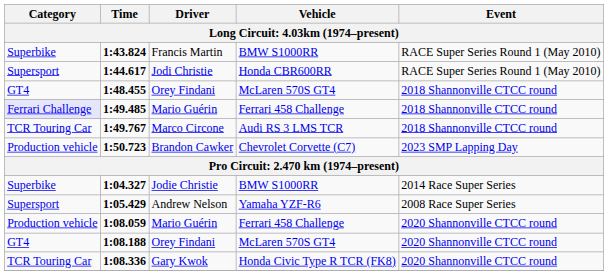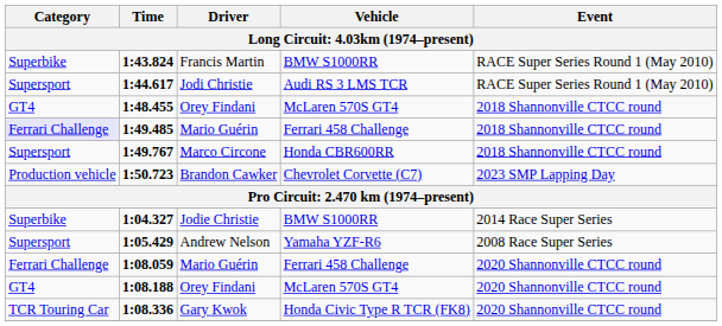 <table class="wikitable">
 <tr>
 <th>Category</th>
 <th>Time</th>
 <th>Driver</th>
 <th>Vehicle</th>
 <th>Event</th>
 </tr>
 <tr>
 <th colspan=5>Long Circuit: 4.03km (1974–present)</th>
 </tr>
 <tr>
 <td><a href='#'>Superbike</a></td>
 <td><strong>1:43.824</strong></td>
 <td>Francis Martin</td>
 <td><a href='#'>BMW S1000RR</a></td>
 <td> RACE Super Series Round 1 (May 2010)</td>
 </tr>
 <tr>
 <td><a href='#'>Supersport</a></td>
 <td><strong>1:44.617</strong></td>
 <td><a href='#'>Jodi Christie</a></td>
-<td><a href='#'>Honda CBR600RR</a></td>
+<td><a href='#'>Audi RS 3 LMS TCR</a></td>
 <td> RACE Super Series Round 1 (May 2010)</td>
 </tr>
 <tr>
 <td><a href='#'>GT4</a></td>
 <td><strong>1:48.455</strong></td>
 <td><a href='#'>Orey Findani</a></td>
 <td><a href='#'>McLaren 570S GT4</a></td>
 <td><a href='#'>2018 Shannonville CTCC round</a></td>
 </tr>
 <tr>
 <td style="background: lavender;"><a href='#'>Ferrari Challenge</a></td>
 <td><strong>1:49.485</strong></td>
 <td><a href='#'>Mario Guérin</a></td>
 <td><a href='#'>Ferrari 458 Challenge</a></td>
 <td><a href='#'>2018 Shannonville CTCC round</a></td>
 </tr>
 <tr>
-<td><a href='#'>TCR Touring Car</a></td>
+<td><a href='#'>Supersport</a></td>
 <td><strong>1:49.767</strong></td>
 <td><a href='#'>Marco Circone</a></td>
-<td><a href='#'>Audi RS 3 LMS TCR</a></td>
+<td><a href='#'>Honda CBR600RR</a></td>
 <td><a href='#'>2018 Shannonville CTCC round</a></td>
 </tr>
 <tr>
 <td><a href='#'>Production vehicle</a></td>
 <td><strong>1:50.723</strong></td>
 <td><a href='#'>Brandon Cawker</a></td>
 <td><a href='#'>Chevrolet Corvette (C7)</a></td>
 <td><a href='#'>2023 SMP Lapping Day</a></td>
 </tr>
 <tr>
 <th colspan=5>Pro Circuit: 2.470 km (1974–present)</th>
 </tr>
 <tr>
 <td><a href='#'>Superbike</a></td>
 <td><strong>1:04.327</strong></td>
 <td><a href='#'>Jodie Christie</a></td>
 <td><a href='#'>BMW S1000RR</a></td>
 <td>2014 Race Super Series</td>
 </tr>
 <tr>
 <td><a href='#'>Supersport</a></td>
 <td><strong>1:05.429</strong></td>
 <td>Andrew Nelson</td>
 <td><a href='#'>Yamaha YZF-R6</a></td>
 <td> 2008 Race Super Series</td>
 </tr>
 <tr>
-<td><a href='#'>Production vehicle</a></td>
+<td><a href='#'>Ferrari Challenge</a></td>
 <td><strong>1:08.059</strong></td>
 <td><a href='#'>Mario Guérin</a></td>
 <td><a href='#'>Ferrari 458 Challenge</a></td>
 <td><a href='#'>2020 Shannonville CTCC round</a></td>
 </tr>
 <tr>
 <td><a href='#'>GT4</a></td>
 <td><strong>1:08.188</strong></td>
 <td><a href='#'>Orey Findani</a></td>
 <td><a href='#'>McLaren 570S GT4</a></td>
 <td><a href='#'>2020 Shannonville CTCC round</a></td>
 </tr>
 <tr>
 <td><a href='#'>TCR Touring Car</a></td>
 <td><strong>1:08.336</strong></td>
 <td><a href='#'>Gary Kwok</a></td>
 <td><a href='#'>Honda Civic Type R TCR (FK8)</a></td>
 <td><a href='#'>2020 Shannonville CTCC round</a></td>
 </tr>
 <tr>
 </tr>
 </table>
